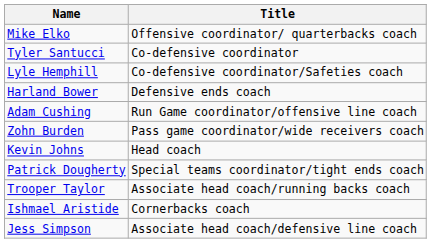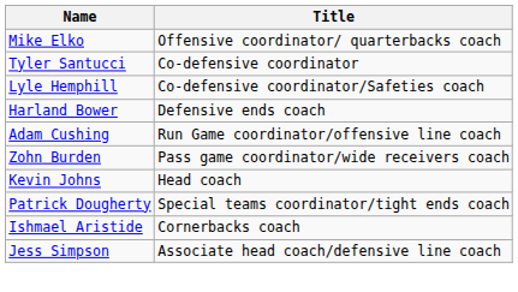 <table class="wikitable" border="1" style="font-size:90%;">
 <tr>
 <th>Name</th>
 <th>Title</th>
 </tr>
 <tr>
 <td><a href='#'>Mike Elko</a></td>
 <td>Offensive coordinator/ quarterbacks coach</td>
 </tr>
 <tr>
 <td><a href='#'>Tyler Santucci</a></td>
 <td>Co-defensive coordinator</td>
 </tr>
 <tr>
 <td><a href='#'>Lyle Hemphill</a></td>
 <td>Co-defensive coordinator/Safeties coach</td>
 </tr>
 <tr>
 <td><a href='#'>Harland Bower</a></td>
 <td>Defensive ends coach</td>
 </tr>
 <tr>
 <td><a href='#'>Adam Cushing</a></td>
 <td>Run Game coordinator/offensive line coach</td>
 </tr>
 <tr>
 <td><a href='#'>Zohn Burden</a></td>
 <td>Pass game coordinator/wide receivers coach</td>
 </tr>
 <tr>
 <td><a href='#'>Kevin Johns</a></td>
 <td>Head coach</td>
 </tr>
 <tr>
 <td><a href='#'>Patrick Dougherty</a></td>
 <td>Special teams coordinator/tight ends coach</td>
 </tr>
 <tr>
-<td><a href='#'>Trooper Taylor</a></td>
-<td>Associate head coach/running backs coach</td>
-</tr>
-<tr>
 <td><a href='#'>Ishmael Aristide</a></td>
 <td>Cornerbacks coach</td>
 </tr>
 <tr>
 <td><a href='#'>Jess Simpson</a></td>
 <td>Associate head coach/defensive line coach</td>
 </tr>
 </table>
